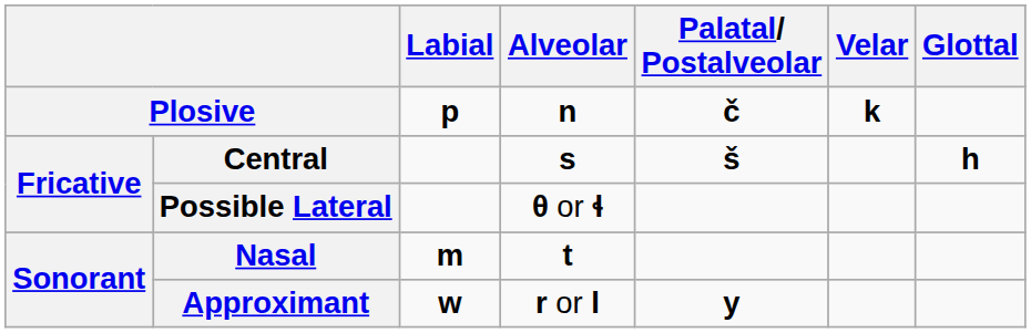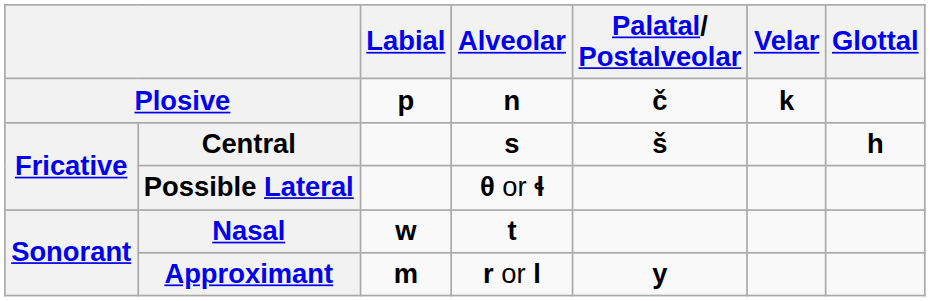 <table class="wikitable">
 <tr>
 <th colspan=2></th>
 <th align="center"><a href='#'>Labial</a></th>
 <th align="center"><a href='#'>Alveolar</a></th>
 <th align="center"><a href='#'>Palatal</a>/<br><a href='#'>Postalveolar</a></th>
 <th align="center"><a href='#'>Velar</a></th>
 <th align="center"><a href='#'>Glottal</a></th>
 </tr>
 <tr>
 <th colspan=2><a href='#'>Plosive</a></th>
 <td align="center"><strong>p</strong></td>
 <td align="center"><strong>n</strong></td>
 <td align="center"><strong>č</strong> </td>
 <td align="center"><strong>k</strong></td>
 <td></td>
 </tr>
 <tr>
 <th rowspan=2><a href='#'>Fricative</a></th>
 <th>Central</th>
 <td></td>
 <td align="center"><strong>s</strong></td>
 <td align="center"><strong>š</strong> </td>
 <td align="center"></td>
 <td align="center"><strong>h</strong></td>
 </tr>
 <tr>
 <th>Possible <a href='#'>Lateral</a></th>
 <td></td>
 <td align="center"><strong>θ</strong> or <strong>ɬ</strong></td>
 <td></td>
 <td></td>
 <td></td>
 </tr>
 <tr>
 <th rowspan=3><a href='#'>Sonorant</a></th>
 <th><a href='#'>Nasal</a></th>
-<td align="center"><strong>m</strong></td>
+<td align="center"><strong>w</strong></td>
 <td align="center"><strong>t</strong></td>
 <td></td>
 <td></td>
 <td></td>
 </tr>
 <tr>
 <th><a href='#'>Approximant</a></th>
-<td align="center"><strong>w</strong></td>
+<td align="center"><strong>m</strong></td>
 <td align="center"><strong>r</strong> or <strong>l</strong></td>
 <td align="center"><strong>y</strong> </td>
 <td></td>
 <td></td>
 </tr>
 </table>
